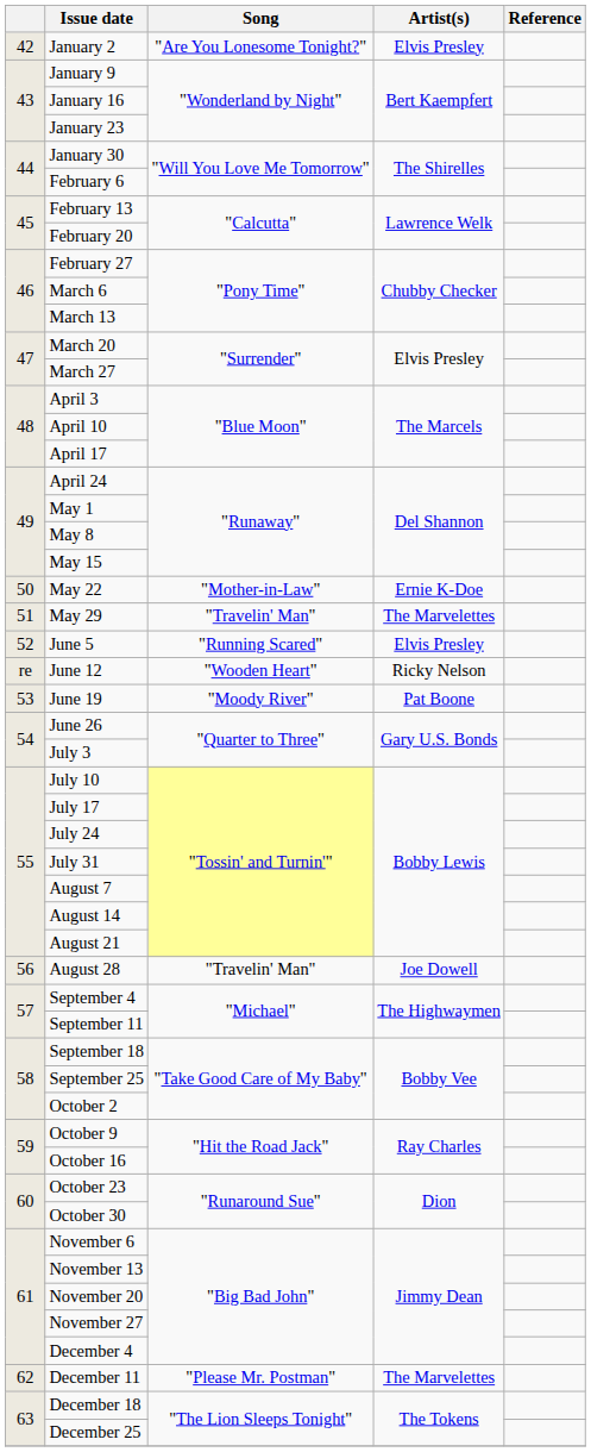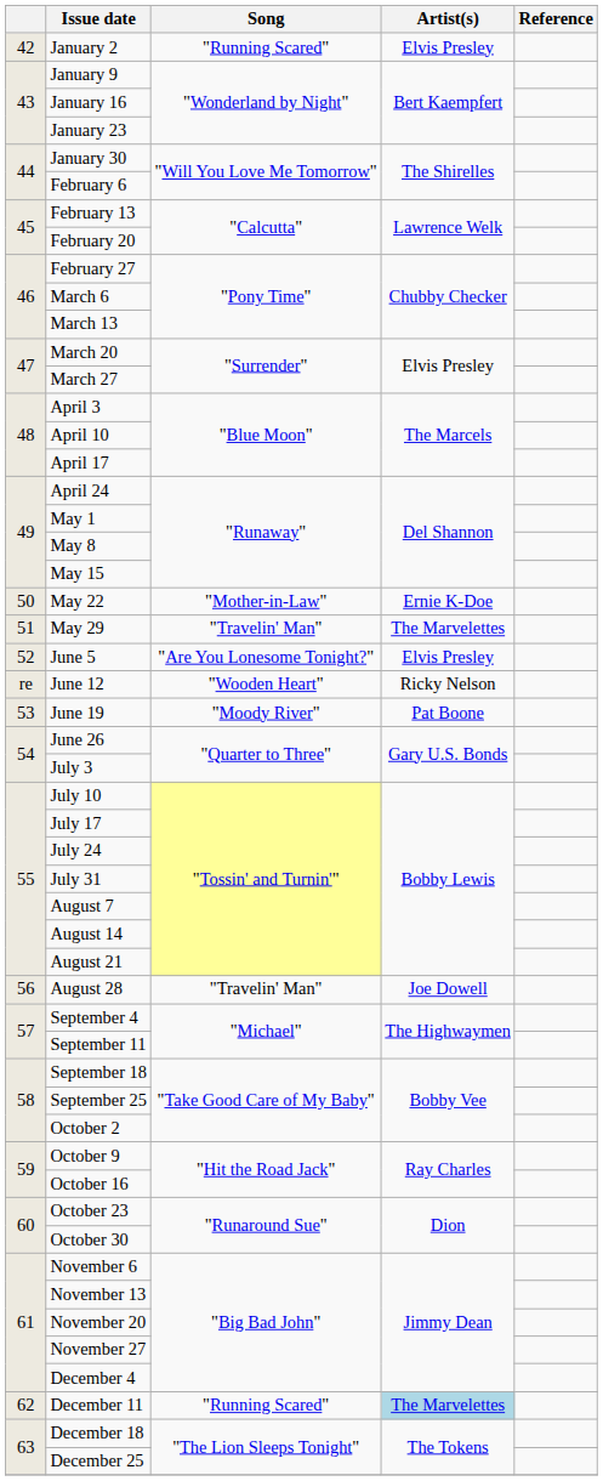 <table class="wikitable">
 <tr>
 <th width=30></th>
 <th>Issue date</th>
 <th>Song</th>
 <th>Artist(s)</th>
 <th>Reference</th>
 </tr>
 <tr>
 <td bgcolor=#EDEAE0 align=center>42</td>
 <td>January 2</td>
-<td align="center">"<a href='#'>Are You Lonesome Tonight?</a>"</td>
+<td align="center">"<a href='#'>Running Scared</a>"</td>
 <td align="center"><a href='#'>Elvis Presley</a></td>
 <td align="center"></td>
 </tr>
 <tr>
 <td bgcolor=#EDEAE0 align=center rowspan=3>43</td>
 <td>January 9</td>
 <td align="center" rowspan="3">"<a href='#'>Wonderland by Night</a>"</td>
 <td align="center" rowspan="3"><a href='#'>Bert Kaempfert</a></td>
 <td align="center"></td>
 </tr>
 <tr>
 <td>January 16</td>
 <td align="center"></td>
 </tr>
 <tr>
 <td>January 23</td>
 <td align="center"></td>
 </tr>
 <tr>
 <td bgcolor=#EDEAE0 align=center rowspan=2>44</td>
 <td>January 30</td>
 <td align="center" rowspan="2">"<a href='#'>Will You Love Me Tomorrow</a>"</td>
 <td align="center" rowspan="2"><a href='#'>The Shirelles</a></td>
 <td align="center"></td>
 </tr>
 <tr>
 <td>February 6</td>
 <td align="center"></td>
 </tr>
 <tr>
 <td bgcolor=#EDEAE0 align=center rowspan=2>45</td>
 <td>February 13</td>
 <td align="center" rowspan="2">"<a href='#'>Calcutta</a>"</td>
 <td align="center" rowspan="2"><a href='#'>Lawrence Welk</a></td>
 <td align="center"></td>
 </tr>
 <tr>
 <td>February 20</td>
 <td align="center"></td>
 </tr>
 <tr>
 <td bgcolor=#EDEAE0 align=center rowspan=3>46</td>
 <td>February 27</td>
 <td align="center" rowspan="3">"<a href='#'>Pony Time</a>"</td>
 <td align="center" rowspan="3"><a href='#'>Chubby Checker</a></td>
 <td align="center"></td>
 </tr>
 <tr>
 <td>March 6</td>
 <td align="center"></td>
 </tr>
 <tr>
 <td>March 13</td>
 <td align="center"></td>
 </tr>
 <tr>
 <td bgcolor=#EDEAE0 align=center rowspan=2>47</td>
 <td>March 20</td>
 <td align="center" rowspan="2">"<a href='#'>Surrender</a>"</td>
 <td align="center" rowspan="2">Elvis Presley</td>
 <td align="center"></td>
 </tr>
 <tr>
 <td>March 27</td>
 <td align="center"></td>
 </tr>
 <tr>
 <td bgcolor=#EDEAE0 align=center rowspan=3>48</td>
 <td>April 3</td>
 <td align="center" rowspan="3">"<a href='#'>Blue Moon</a>"</td>
 <td align="center" rowspan="3"><a href='#'>The Marcels</a></td>
 <td align="center"></td>
 </tr>
 <tr>
 <td>April 10</td>
 <td align="center"></td>
 </tr>
 <tr>
 <td>April 17</td>
 <td align="center"></td>
 </tr>
 <tr>
 <td bgcolor=#EDEAE0 align=center rowspan=4>49</td>
 <td>April 24</td>
 <td align="center" rowspan="4">"<a href='#'>Runaway</a>"</td>
 <td align="center" rowspan="4"><a href='#'>Del Shannon</a></td>
 <td align="center"></td>
 </tr>
 <tr>
 <td>May 1</td>
 <td align="center"></td>
 </tr>
 <tr>
 <td>May 8</td>
 <td align="center"></td>
 </tr>
 <tr>
 <td>May 15</td>
 <td align="center"></td>
 </tr>
 <tr>
 <td bgcolor=#EDEAE0 align=center>50</td>
 <td>May 22</td>
 <td align="center">"<a href='#'>Mother-in-Law</a>"</td>
 <td align="center"><a href='#'>Ernie K-Doe</a></td>
 <td align="center"></td>
 </tr>
 <tr>
 <td bgcolor=#EDEAE0 align=center>51</td>
 <td>May 29</td>
 <td align="center">"<a href='#'>Travelin' Man</a>"</td>
 <td align="center"><a href='#'>The Marvelettes</a></td>
 <td align="center"></td>
 </tr>
 <tr>
 <td bgcolor=#EDEAE0 align=center>52</td>
 <td>June 5</td>
-<td align="center">"<a href='#'>Running Scared</a>"</td>
+<td align="center">"<a href='#'>Are You Lonesome Tonight?</a>"</td>
 <td align="center"><a href='#'>Elvis Presley</a></td>
 <td align="center"></td>
 </tr>
 <tr>
 <td bgcolor=#EDEAE0 align=center>re</td>
 <td>June 12</td>
 <td align="center">"<a href='#'>Wooden Heart</a>"</td>
 <td align="center">Ricky Nelson</td>
 <td align="center"></td>
 </tr>
 <tr>
 <td bgcolor=#EDEAE0 align=center>53</td>
 <td>June 19</td>
 <td align="center">"<a href='#'>Moody River</a>"</td>
 <td align="center"><a href='#'>Pat Boone</a></td>
 <td align="center"></td>
 </tr>
 <tr>
 <td bgcolor=#EDEAE0 align=center rowspan=2>54</td>
 <td>June 26</td>
 <td align="center" rowspan="2">"<a href='#'>Quarter to Three</a>"</td>
 <td align="center" rowspan="2"><a href='#'>Gary U.S. Bonds</a></td>
 <td align="center"></td>
 </tr>
 <tr>
 <td>July 3</td>
 <td align="center"></td>
 </tr>
 <tr>
 <td bgcolor=#EDEAE0 align=center rowspan=7>55</td>
 <td>July 10</td>
 <td bgcolor=#FFFF99 align="center" rowspan="7">"<a href='#'>Tossin' and Turnin'</a>"</td>
 <td align="center" rowspan="7"><a href='#'>Bobby Lewis</a></td>
 <td align="center"></td>
 </tr>
 <tr>
 <td>July 17</td>
 <td align="center"></td>
 </tr>
 <tr>
 <td>July 24</td>
 <td align="center"></td>
 </tr>
 <tr>
 <td>July 31</td>
 <td align="center"></td>
 </tr>
 <tr>
 <td>August 7</td>
 <td align="center"></td>
 </tr>
 <tr>
 <td>August 14</td>
 <td align="center"></td>
 </tr>
 <tr>
 <td>August 21</td>
 <td align="center"></td>
 </tr>
 <tr>
 <td bgcolor=#EDEAE0 align=center>56</td>
 <td>August 28</td>
 <td align="center">"Travelin' Man"</td>
 <td align="center"><a href='#'>Joe Dowell</a></td>
 <td align="center"></td>
 </tr>
 <tr>
 <td bgcolor=#EDEAE0 align=center rowspan=2>57</td>
 <td>September 4</td>
 <td align="center" rowspan="2">"<a href='#'>Michael</a>"</td>
 <td align="center" rowspan="2"><a href='#'>The Highwaymen</a></td>
 <td align="center"></td>
 </tr>
 <tr>
 <td>September 11</td>
 <td align="center"></td>
 </tr>
 <tr>
 <td bgcolor=#EDEAE0 align=center rowspan=3>58</td>
 <td>September 18</td>
 <td align="center" rowspan="3">"<a href='#'>Take Good Care of My Baby</a>"</td>
 <td align="center" rowspan="3"><a href='#'>Bobby Vee</a></td>
 <td align="center"></td>
 </tr>
 <tr>
 <td>September 25</td>
 <td align="center"></td>
 </tr>
 <tr>
 <td>October 2</td>
 <td align="center"></td>
 </tr>
 <tr>
 <td bgcolor=#EDEAE0 align=center rowspan=2>59</td>
 <td>October 9</td>
 <td align="center" rowspan="2">"<a href='#'>Hit the Road Jack</a>"</td>
 <td align="center" rowspan="2"><a href='#'>Ray Charles</a></td>
 <td align="center"></td>
 </tr>
 <tr>
 <td>October 16</td>
 <td align="center"></td>
 </tr>
 <tr>
 <td bgcolor=#EDEAE0 align=center rowspan=2>60</td>
 <td>October 23</td>
 <td align="center" rowspan="2">"<a href='#'>Runaround Sue</a>"</td>
 <td align="center" rowspan="2"><a href='#'>Dion</a></td>
 <td align="center"></td>
 </tr>
 <tr>
 <td>October 30</td>
 <td align="center"></td>
 </tr>
 <tr>
 <td bgcolor=#EDEAE0 align=center rowspan=5>61</td>
 <td>November 6</td>
 <td align="center" rowspan="5">"<a href='#'>Big Bad John</a>"</td>
 <td align="center" rowspan="5"><a href='#'>Jimmy Dean</a></td>
 <td align="center"></td>
 </tr>
 <tr>
 <td>November 13</td>
 <td align="center"></td>
 </tr>
 <tr>
 <td>November 20</td>
 <td align="center"></td>
 </tr>
 <tr>
 <td>November 27</td>
 <td align="center"></td>
 </tr>
 <tr>
 <td>December 4</td>
 <td align="center"></td>
 </tr>
 <tr>
 <td bgcolor=#EDEAE0 align=center>62</td>
 <td>December 11</td>
-<td align="center">"<a href='#'>Please Mr. Postman</a>"</td>
-<td align="center"><a href='#'>The Marvelettes</a></td>
+<td align="center">"<a href='#'>Running Scared</a>"</td>
+<td align="center" style="background: lightblue;"><a href='#'>The Marvelettes</a></td>
 <td align="center"></td>
 </tr>
 <tr>
 <td bgcolor=#EDEAE0 align=center rowspan=2>63</td>
 <td>December 18</td>
 <td align="center" rowspan="2">"<a href='#'>The Lion Sleeps Tonight</a>"</td>
 <td align="center" rowspan="2"><a href='#'>The Tokens</a></td>
 <td align="center"></td>
 </tr>
 <tr>
 <td>December 25</td>
 <td align="center"></td>
 </tr>
 <tr>
 </tr>
 </table>
